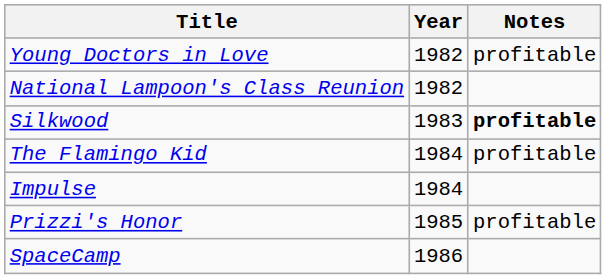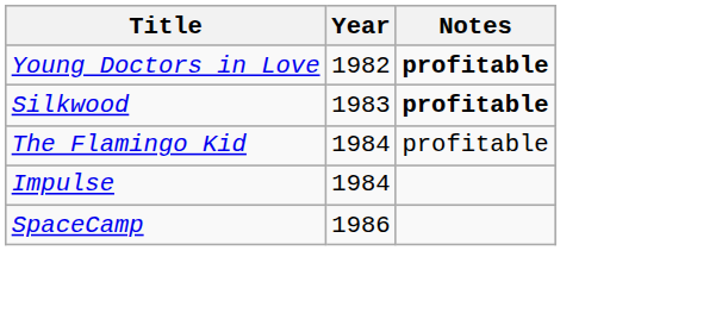 <table class="wikitable sortable">
 <tr>
 <th>Title</th>
 <th>Year</th>
 <th>Notes</th>
 </tr>
 <tr>
 <td><em><a href='#'>Young Doctors in Love</a></em></td>
 <td>1982</td>
-<td>profitable</td>
-</tr>
-<tr>
-<td><em><a href='#'>National Lampoon's Class Reunion</a></em></td>
-<td>1982</td>
-<td></td>
+<td><strong>profitable</strong></td>
 </tr>
 <tr>
 <td><em><a href='#'>Silkwood</a></em></td>
 <td>1983</td>
 <td><strong>profitable</strong></td>
 </tr>
 <tr>
 <td><em><a href='#'>The Flamingo Kid</a></em></td>
 <td>1984</td>
 <td>profitable</td>
 </tr>
 <tr>
 <td><em><a href='#'>Impulse</a></em></td>
 <td>1984</td>
 <td></td>
 </tr>
 <tr>
-<td><em><a href='#'>Prizzi's Honor</a></em></td>
-<td>1985</td>
-<td>profitable</td>
-</tr>
-<tr>
 <td><em><a href='#'>SpaceCamp</a></em></td>
 <td>1986</td>
 <td></td>
 </tr>
 </table>
